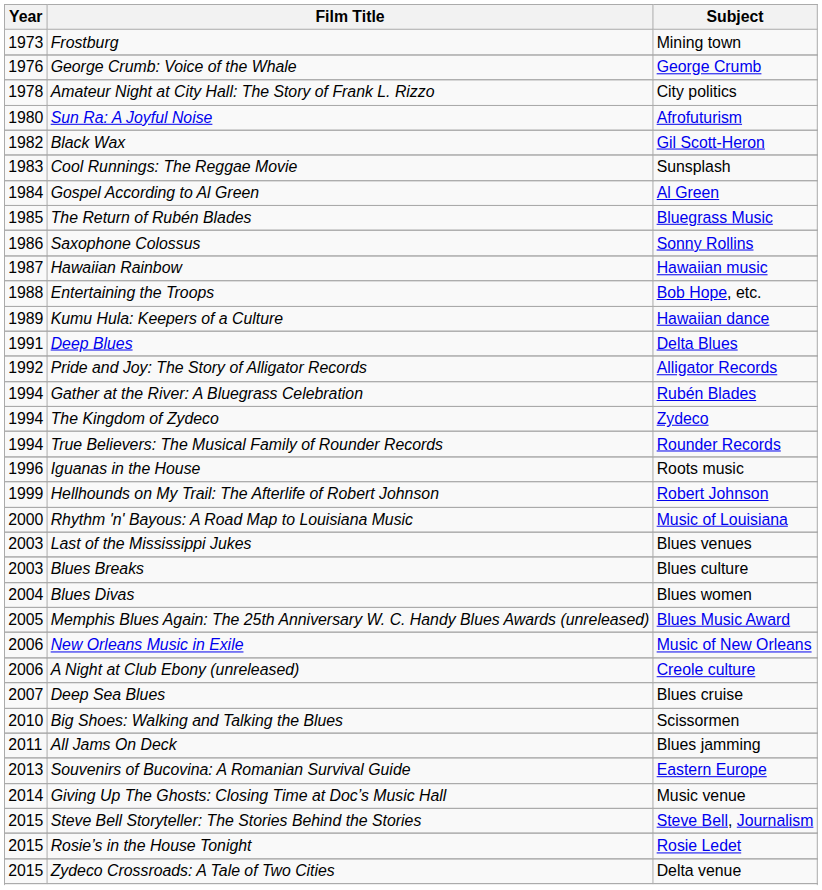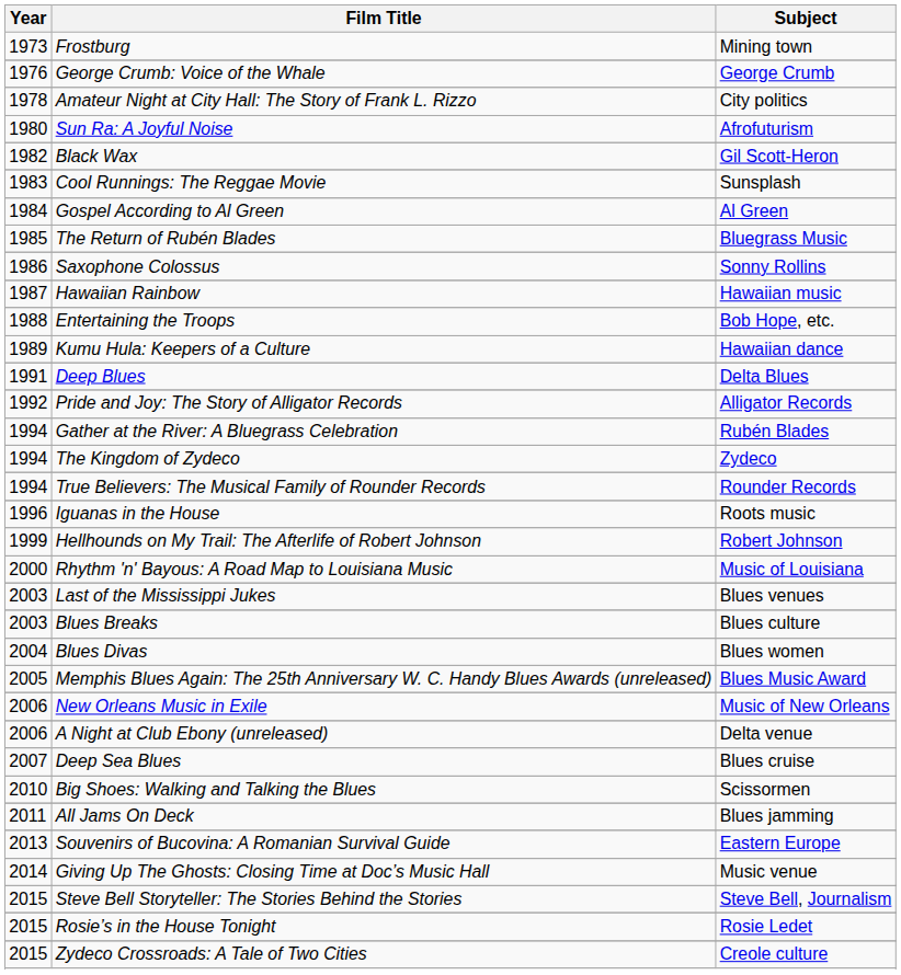 <table class="wikitable">
 <tr>
 <th>Year</th>
 <th>Film Title</th>
 <th>Subject</th>
 </tr>
 <tr>
 <td>1973</td>
 <td><em>Frostburg</em></td>
 <td>Mining town</td>
 </tr>
 <tr>
 </tr>
 <tr>
 <td>1976</td>
 <td><em>George Crumb: Voice of the Whale</em></td>
 <td><a href='#'>George Crumb</a></td>
 </tr>
 <tr>
 </tr>
 <tr>
 <td>1978</td>
 <td><em>Amateur Night at City Hall: The Story of Frank L. Rizzo</em></td>
 <td>City politics</td>
 </tr>
 <tr>
 </tr>
 <tr>
 <td>1980</td>
 <td><em><a href='#'>Sun Ra: A Joyful Noise</a></em></td>
 <td><a href='#'>Afrofuturism</a></td>
 </tr>
 <tr>
 </tr>
 <tr>
 <td>1982</td>
 <td><em>Black Wax</em></td>
 <td><a href='#'>Gil Scott-Heron</a></td>
 </tr>
 <tr>
 </tr>
 <tr>
 <td>1983</td>
 <td><em>Cool Runnings: The Reggae Movie</em></td>
 <td>Sunsplash</td>
 </tr>
 <tr>
 </tr>
 <tr>
 <td>1984</td>
 <td><em>Gospel According to Al Green</em></td>
 <td><a href='#'>Al Green</a></td>
 </tr>
 <tr>
 </tr>
 <tr>
 <td>1985</td>
 <td><em>The Return of Rubén Blades</em></td>
 <td><a href='#'>Bluegrass Music</a></td>
 </tr>
 <tr>
 </tr>
 <tr>
 <td>1986</td>
 <td><em>Saxophone Colossus</em></td>
 <td><a href='#'>Sonny Rollins</a></td>
 </tr>
 <tr>
 </tr>
 <tr>
 <td>1987</td>
 <td><em>Hawaiian Rainbow</em></td>
 <td><a href='#'>Hawaiian music</a></td>
 </tr>
 <tr>
 </tr>
 <tr>
 <td>1988</td>
 <td><em>Entertaining the Troops</em></td>
 <td><a href='#'>Bob Hope</a>, etc.</td>
 </tr>
 <tr>
 </tr>
 <tr>
 <td>1989</td>
 <td><em>Kumu Hula: Keepers of a Culture</em></td>
 <td><a href='#'>Hawaiian dance</a></td>
 </tr>
 <tr>
 </tr>
 <tr>
 <td>1991</td>
 <td><em><a href='#'>Deep Blues</a></em></td>
 <td><a href='#'>Delta Blues</a></td>
 </tr>
 <tr>
 </tr>
 <tr>
 <td>1992</td>
 <td><em>Pride and Joy: The Story of Alligator Records</em></td>
 <td><a href='#'>Alligator Records</a></td>
 </tr>
 <tr>
 </tr>
 <tr>
 <td>1994</td>
 <td><em>Gather at the River: A Bluegrass Celebration</em></td>
 <td><a href='#'>Rubén Blades</a></td>
 </tr>
 <tr>
 </tr>
 <tr>
 <td>1994</td>
 <td><em>The Kingdom of Zydeco</em></td>
 <td><a href='#'>Zydeco</a></td>
 </tr>
 <tr>
 </tr>
 <tr>
 <td>1994</td>
 <td><em>True Believers: The Musical Family of Rounder Records</em></td>
 <td><a href='#'>Rounder Records</a></td>
 </tr>
 <tr>
 </tr>
 <tr>
 <td>1996</td>
 <td><em>Iguanas in the House</em></td>
 <td>Roots music</td>
 </tr>
 <tr>
 </tr>
 <tr>
 <td>1999</td>
 <td><em>Hellhounds on My Trail: The Afterlife of Robert Johnson</em></td>
 <td><a href='#'>Robert Johnson</a></td>
 </tr>
 <tr>
 </tr>
 <tr>
 <td>2000</td>
 <td><em>Rhythm 'n' Bayous: A Road Map to Louisiana Music</em></td>
 <td><a href='#'>Music of Louisiana</a></td>
 </tr>
 <tr>
 </tr>
 <tr>
 <td>2003</td>
 <td><em>Last of the Mississippi Jukes</em></td>
 <td>Blues venues</td>
 </tr>
 <tr>
 </tr>
 <tr>
 <td>2003</td>
 <td><em>Blues Breaks</em></td>
 <td>Blues culture</td>
 </tr>
 <tr>
 </tr>
 <tr>
 <td>2004</td>
 <td><em>Blues Divas</em></td>
 <td>Blues women</td>
 </tr>
 <tr>
 </tr>
 <tr>
 <td>2005</td>
 <td><em>Memphis Blues Again: The 25th Anniversary W. C. Handy Blues Awards (unreleased)</em></td>
 <td><a href='#'>Blues Music Award</a></td>
 </tr>
 <tr>
 </tr>
 <tr>
 <td>2006</td>
 <td><em><a href='#'>New Orleans Music in Exile</a></em></td>
 <td><a href='#'>Music of New Orleans</a></td>
 </tr>
 <tr>
 </tr>
 <tr>
 <td>2006</td>
 <td><em>A Night at Club Ebony (unreleased)</em></td>
-<td><a href='#'>Creole culture</a></td>
+<td>Delta venue</td>
 </tr>
 <tr>
 </tr>
 <tr>
 <td>2007</td>
 <td><em>Deep Sea Blues</em></td>
 <td>Blues cruise</td>
 </tr>
 <tr>
 </tr>
 <tr>
 <td>2010</td>
 <td><em>Big Shoes: Walking and Talking the Blues</em></td>
 <td>Scissormen</td>
 </tr>
 <tr>
 </tr>
 <tr>
 <td>2011</td>
 <td><em>All Jams On Deck</em></td>
 <td>Blues jamming</td>
 </tr>
 <tr>
 </tr>
 <tr>
 <td>2013</td>
 <td><em>Souvenirs of Bucovina: A Romanian Survival Guide</em></td>
 <td><a href='#'>Eastern Europe</a></td>
 </tr>
 <tr>
 </tr>
 <tr>
 <td>2014</td>
 <td><em>Giving Up The Ghosts: Closing Time at Doc’s Music Hall</em></td>
 <td>Music venue</td>
 </tr>
 <tr>
 </tr>
 <tr>
 <td>2015</td>
 <td><em>Steve Bell Storyteller: The Stories Behind the Stories</em></td>
 <td><a href='#'>Steve Bell</a>, <a href='#'>Journalism</a></td>
 </tr>
 <tr>
 </tr>
 <tr>
 <td>2015</td>
 <td><em>Rosie’s in the House Tonight</em></td>
 <td><a href='#'>Rosie Ledet</a></td>
 </tr>
 <tr>
 </tr>
 <tr>
 <td>2015</td>
 <td><em>Zydeco Crossroads: A Tale of Two Cities</em></td>
-<td>Delta venue</td>
+<td><a href='#'>Creole culture</a></td>
 </tr>
 <tr>
 </tr>
 <tr>
 </tr>
 </table>
